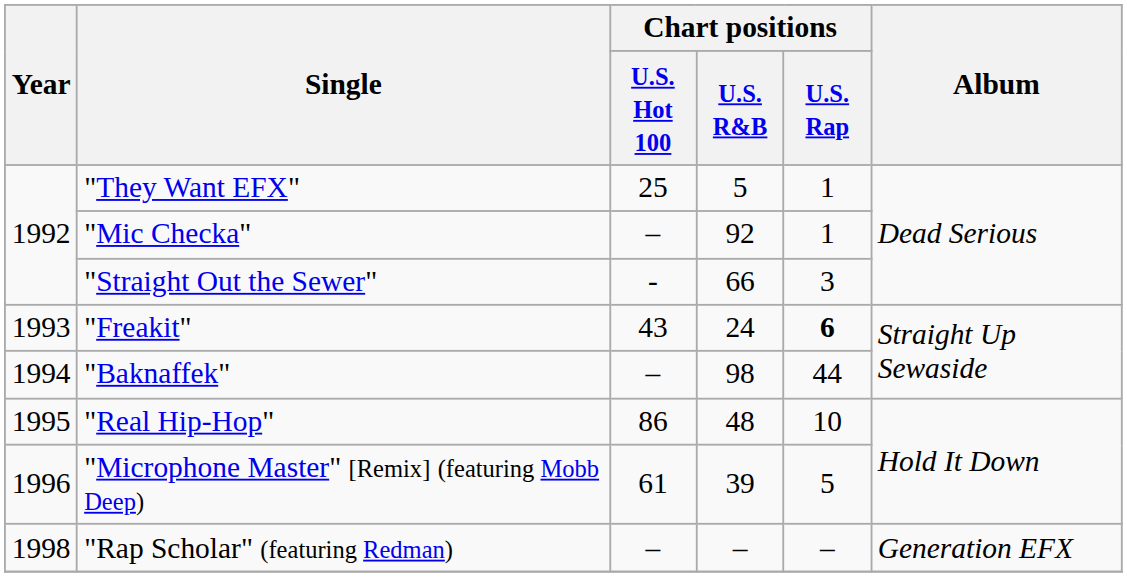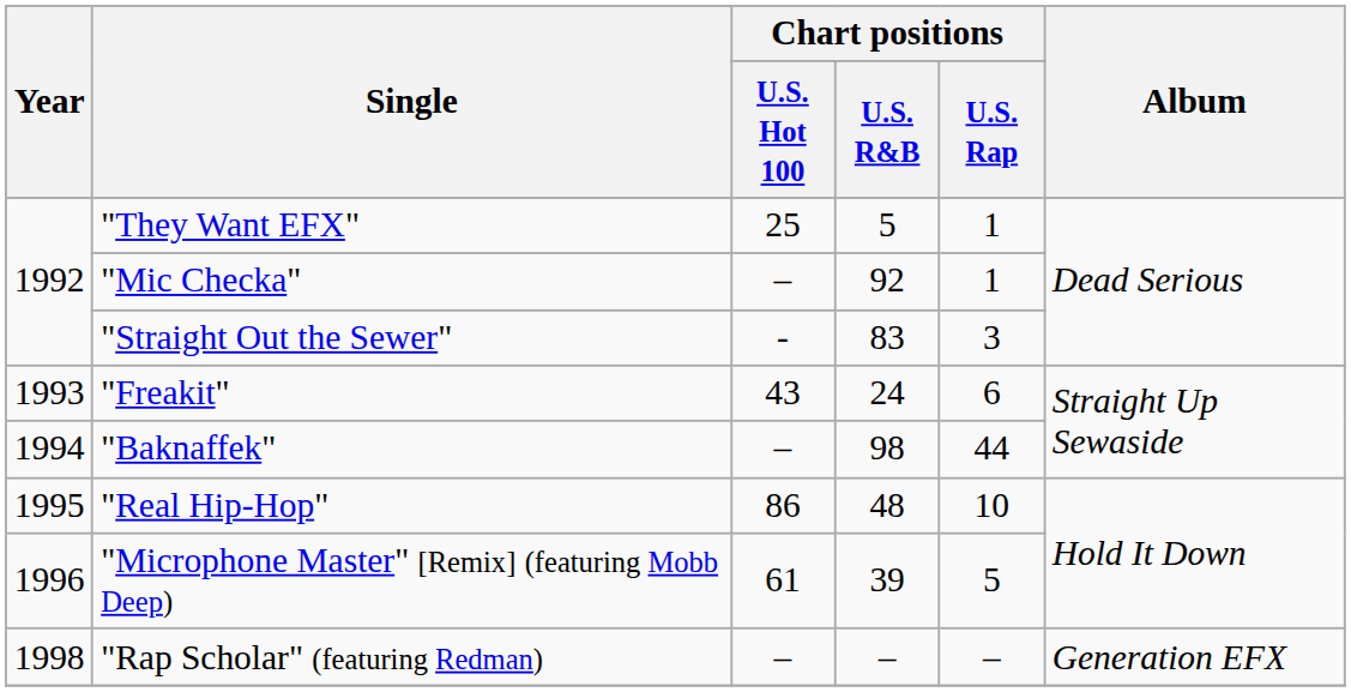 <table class="wikitable">
 <tr>
 <th rowspan="2">Year</th>
 <th rowspan="2">Single</th>
 <th colspan="3">Chart positions</th>
 <th rowspan="2">Album</th>
 </tr>
 <tr>
 <th width="40"><small><a href='#'>U.S. Hot 100</a></small></th>
 <th width="40"><small><a href='#'>U.S. R&B</a></small></th>
 <th width="40"><small><a href='#'>U.S. Rap</a></small></th>
 </tr>
 <tr>
 <td align="center" rowspan="3">1992</td>
 <td align="left">"<a href='#'>They Want EFX</a>"</td>
 <td align="center">25</td>
 <td align="center">5</td>
 <td align="center">1</td>
 <td align="left" rowspan="3"><em>Dead Serious</em></td>
 </tr>
 <tr>
 <td align="left">"<a href='#'>Mic Checka</a>"</td>
 <td align="center">–</td>
 <td align="center">92</td>
 <td align="center">1</td>
 </tr>
 <tr>
 <td align="left">"<a href='#'>Straight Out the Sewer</a>"</td>
 <td align="center">-</td>
-<td align="center">66</td>
+<td align="center">83</td>
 <td align="center">3</td>
 </tr>
 <tr>
 <td>1993</td>
 <td align="left">"<a href='#'>Freakit</a>"</td>
 <td align="center">43</td>
 <td align="center">24</td>
-<td align="center"><strong>6</strong></td>
+<td align="center">6</td>
 <td align="left" rowspan="2"><em>Straight Up Sewaside</em></td>
 </tr>
 <tr>
 <td>1994</td>
 <td align="left">"<a href='#'>Baknaffek</a>"</td>
 <td align="center">–</td>
 <td align="center">98</td>
 <td align="center">44</td>
 </tr>
 <tr>
 <td>1995</td>
 <td align="left">"<a href='#'>Real Hip-Hop</a>"</td>
 <td align="center">86</td>
 <td align="center">48</td>
 <td align="center">10</td>
 <td align="left" rowspan="2"><em>Hold It Down</em></td>
 </tr>
 <tr>
 <td>1996</td>
 <td align="left">"<a href='#'>Microphone Master</a>" <small>[Remix]</small> <small>(featuring <a href='#'>Mobb Deep</a>)</small></td>
 <td align="center">61</td>
 <td align="center">39</td>
 <td align="center">5</td>
 </tr>
 <tr>
 <td>1998</td>
 <td align="left">"Rap Scholar" <small>(featuring <a href='#'>Redman</a>)</small></td>
 <td align="center">–</td>
 <td align="center">–</td>
 <td align="center">–</td>
 <td><em>Generation EFX</em></td>
 </tr>
 <tr>
 </tr>
 </table>
